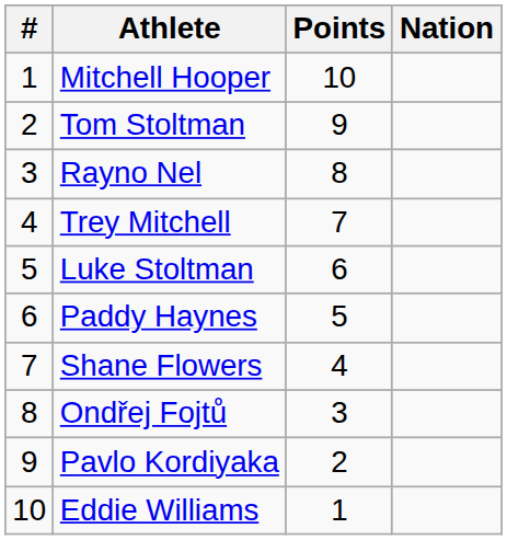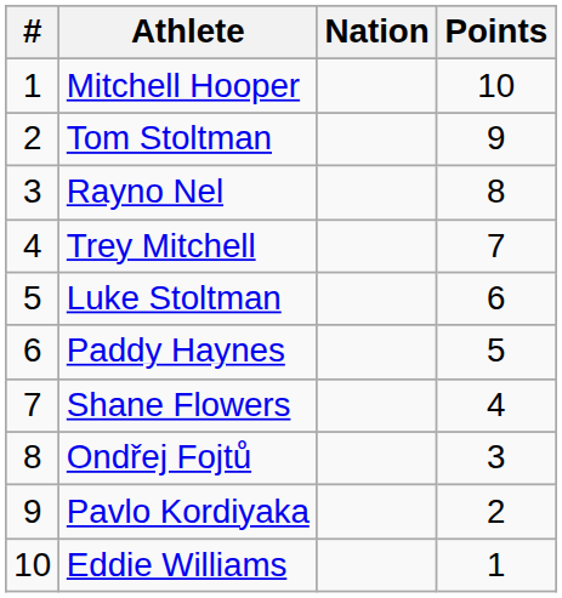 <table class="wikitable" style="text-align:center">
 <tr>
 <th scope="col" style="width: 10px;">#</th>
 <th scope="col">Athlete</th>
+<th scope="col">Nation</th>
 <th scope="col" style="width: 10px;">Points</th>
-<th scope="col">Nation</th>
 </tr>
 <tr>
 <td>1</td>
 <td align=left><a href='#'>Mitchell Hooper</a></td>
+<td align=left></td>
 <td>10</td>
-<td align=left></td>
 </tr>
 <tr>
 <td>2</td>
 <td align=left><a href='#'>Tom Stoltman</a></td>
+<td align=left></td>
 <td>9</td>
-<td align=left></td>
 </tr>
 <tr>
 <td>3</td>
 <td align=left><a href='#'>Rayno Nel</a></td>
+<td align=left></td>
 <td>8</td>
-<td align=left></td>
 </tr>
 <tr>
 <td>4</td>
 <td align=left><a href='#'>Trey Mitchell</a></td>
+<td align=left></td>
 <td>7</td>
-<td align=left></td>
 </tr>
 <tr>
 <td>5</td>
 <td align=left><a href='#'>Luke Stoltman</a></td>
+<td align=left></td>
 <td>6</td>
-<td align=left></td>
 </tr>
 <tr>
 <td>6</td>
 <td align=left><a href='#'>Paddy Haynes</a></td>
+<td align=left></td>
 <td>5</td>
-<td align=left></td>
 </tr>
 <tr>
 <td>7</td>
 <td align=left><a href='#'>Shane Flowers</a></td>
+<td align=left></td>
 <td>4</td>
-<td align=left></td>
 </tr>
 <tr>
 <td>8</td>
 <td align=left><a href='#'>Ondřej Fojtů</a></td>
+<td align=left></td>
 <td>3</td>
-<td align=left></td>
 </tr>
 <tr>
 <td>9</td>
 <td align=left><a href='#'>Pavlo Kordiyaka</a></td>
+<td align=left></td>
 <td>2</td>
-<td align=left></td>
 </tr>
 <tr>
 <td>10</td>
 <td align=left><a href='#'>Eddie Williams</a></td>
+<td align=left></td>
 <td>1</td>
-<td align=left></td>
 </tr>
 </table>
